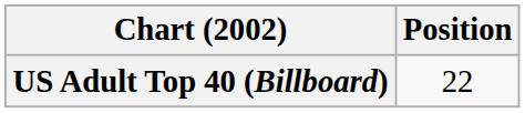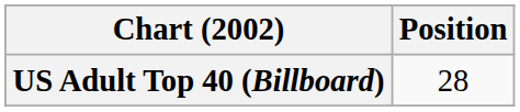 <table class="wikitable plainrowheaders" style="text-align:center">
 <tr>
 <th>Chart (2002)</th>
 <th>Position</th>
 </tr>
 <tr>
 <th scope="row">US Adult Top 40 (<em>Billboard</em>)</th>
-<td>22</td>
+<td>28</td>
 </tr>
 </table>
